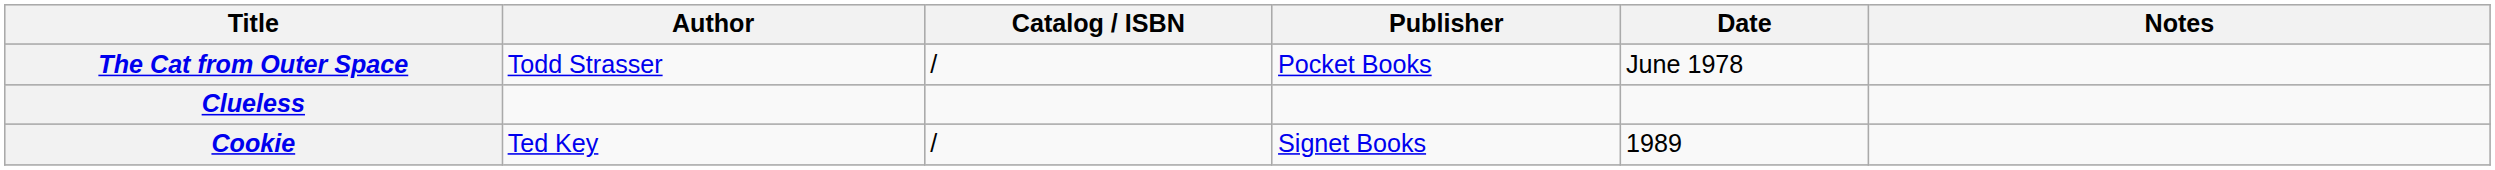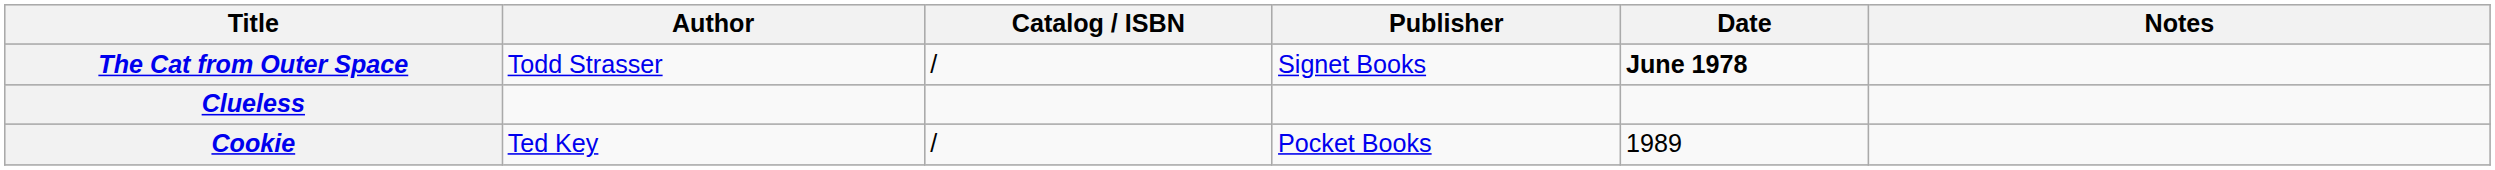 <table class="wikitable sortable" style="width:100%;">
 <tr>
 <th width=20%>Title</th>
 <th width=17%>Author</th>
 <th width=14%>Catalog / ISBN</th>
 <th width=14%>Publisher</th>
 <th width=10%>Date</th>
 <th width=25%>Notes</th>
 </tr>
 <tr>
 <th><em><a href='#'>The Cat from Outer Space</a></em></th>
 <td><a href='#'>Todd Strasser</a></td>
 <td> / </td>
-<td><a href='#'>Pocket Books</a></td>
-<td>June 1978</td>
+<td><a href='#'>Signet Books</a></td>
+<td><strong>June 1978</strong></td>
 <td></td>
 </tr>
 <tr>
 <th><em><a href='#'>Clueless</a></em></th>
 <td></td>
 <td></td>
 <td></td>
 <td></td>
 <td></td>
 </tr>
 <tr>
 <th><em><a href='#'>Cookie</a></em></th>
 <td><a href='#'>Ted Key</a></td>
 <td> / </td>
-<td><a href='#'>Signet Books</a></td>
+<td><a href='#'>Pocket Books</a></td>
 <td>1989</td>
 <td></td>
 </tr>
 </table>
